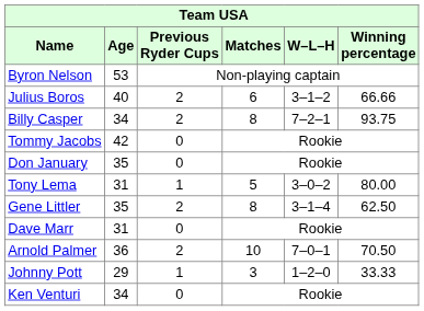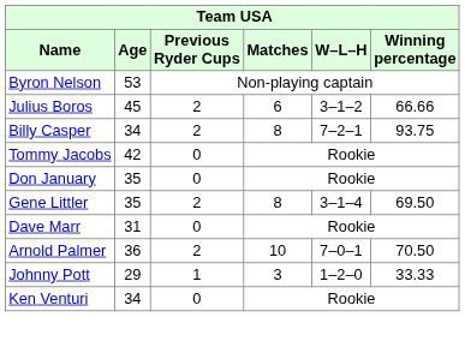 <table border="1" cellpadding="3" style="border-collapse: collapse;text-align:center">
 <tr style="background:#dfd;">
 <td colspan="6"> <strong>Team USA</strong></td>
 </tr>
 <tr style="background:#dfd;">
 <th>Name</th>
 <th>Age</th>
 <th>Previous<br>Ryder Cups</th>
 <th>Matches</th>
 <th>W–L–H</th>
 <th>Winning<br>percentage</th>
 </tr>
 <tr>
 <td align=left><a href='#'>Byron Nelson</a></td>
 <td>53</td>
 <td colspan="4">Non-playing captain</td>
 </tr>
 <tr>
 <td align=left><a href='#'>Julius Boros</a></td>
-<td>40</td>
+<td>45</td>
 <td>2</td>
 <td>6</td>
 <td>3–1–2</td>
 <td>66.66</td>
 </tr>
 <tr>
 <td align=left><a href='#'>Billy Casper</a></td>
 <td>34</td>
 <td>2</td>
 <td>8</td>
 <td>7–2–1</td>
 <td>93.75</td>
 </tr>
 <tr>
 <td align=left><a href='#'>Tommy Jacobs</a></td>
 <td>42</td>
 <td>0</td>
 <td colspan="3">Rookie</td>
 </tr>
 <tr>
 <td align=left><a href='#'>Don January</a></td>
 <td>35</td>
 <td>0</td>
 <td colspan="3">Rookie</td>
 </tr>
 <tr>
-<td align=left><a href='#'>Tony Lema</a></td>
-<td>31</td>
-<td>1</td>
-<td>5</td>
-<td>3–0–2</td>
-<td>80.00</td>
-</tr>
-<tr>
 <td align=left><a href='#'>Gene Littler</a></td>
 <td>35</td>
 <td>2</td>
 <td>8</td>
 <td>3–1–4</td>
-<td>62.50</td>
+<td>69.50</td>
 </tr>
 <tr>
 <td align=left><a href='#'>Dave Marr</a></td>
 <td>31</td>
 <td>0</td>
 <td colspan="3">Rookie</td>
 </tr>
 <tr>
 <td align=left><a href='#'>Arnold Palmer</a></td>
 <td>36</td>
 <td>2</td>
 <td>10</td>
 <td>7–0–1</td>
 <td>70.50</td>
 </tr>
 <tr>
 <td align=left><a href='#'>Johnny Pott</a></td>
 <td>29</td>
 <td>1</td>
 <td>3</td>
 <td>1–2–0</td>
 <td>33.33</td>
 </tr>
 <tr>
 <td align=left><a href='#'>Ken Venturi</a></td>
 <td>34</td>
 <td>0</td>
 <td colspan="3">Rookie</td>
 </tr>
 </table>
